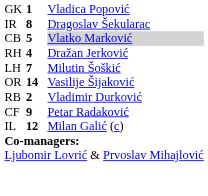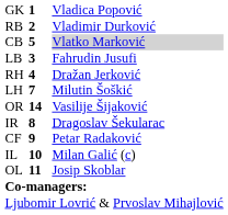 <table style="font-size: 90%" cellspacing="0" cellpadding="0" align=center>
 <tr>
 <th width="25"></th>
 <th width="25"></th>
 </tr>
 <tr>
 <td>GK</td>
 <td><strong>1</strong></td>
 <td><a href='#'>Vladica Popović</a></td>
 </tr>
 <tr>
-<td>IR</td>
-<td><strong>8</strong></td>
-<td><a href='#'>Dragoslav Šekularac</a></td>
+<td>RB</td>
+<td><strong>2</strong></td>
+<td><a href='#'>Vladimir Durković</a></td>
 </tr>
 <tr>
 <td>CB</td>
 <td><strong>5</strong></td>
 <td style="background: lightgrey;"><a href='#'>Vlatko Marković</a></td>
+</tr>
+<tr>
+<td>LB</td>
+<td><strong>3</strong></td>
+<td><a href='#'>Fahrudin Jusufi</a></td>
 </tr>
 <tr>
 <td>RH</td>
 <td><strong>4</strong></td>
 <td><a href='#'>Dražan Jerković</a></td>
 </tr>
 <tr>
 <td>LH</td>
 <td><strong>7</strong></td>
 <td><a href='#'>Milutin Šoškić</a></td>
 </tr>
 <tr>
 <td>OR</td>
 <td><strong>14</strong></td>
 <td><a href='#'>Vasilije Šijaković</a></td>
 </tr>
 <tr>
-<td>RB</td>
-<td><strong>2</strong></td>
-<td><a href='#'>Vladimir Durković</a></td>
+<td>IR</td>
+<td><strong>8</strong></td>
+<td><a href='#'>Dragoslav Šekularac</a></td>
 </tr>
 <tr>
 <td>CF</td>
 <td><strong>9</strong></td>
 <td><a href='#'>Petar Radaković</a></td>
 </tr>
 <tr>
 <td>IL</td>
-<td><strong>12</strong></td>
+<td><strong>10</strong></td>
 <td><a href='#'>Milan Galić</a> (<a href='#'>c</a>)</td>
+</tr>
+<tr>
+<td>OL</td>
+<td><strong>11</strong></td>
+<td><a href='#'>Josip Skoblar</a></td>
 </tr>
 <tr>
 <td colspan="3"><strong>Co-managers:</strong></td>
 </tr>
 <tr>
 <td colspan="3"><a href='#'>Ljubomir Lovrić</a> & <a href='#'>Prvoslav Mihajlović</a></td>
 </tr>
 </table>
